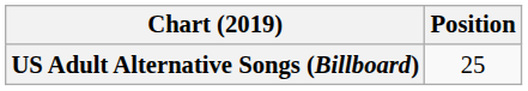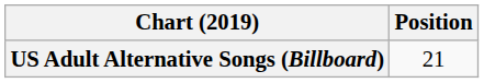 <table class="wikitable sortable plainrowheaders" style="text-align:center">
 <tr>
 <th scope="col">Chart (2019)</th>
 <th scope="col">Position</th>
 </tr>
 <tr>
 <th scope="row">US Adult Alternative Songs (<em>Billboard</em>)</th>
-<td>25</td>
+<td>21</td>
 </tr>
 </table>
